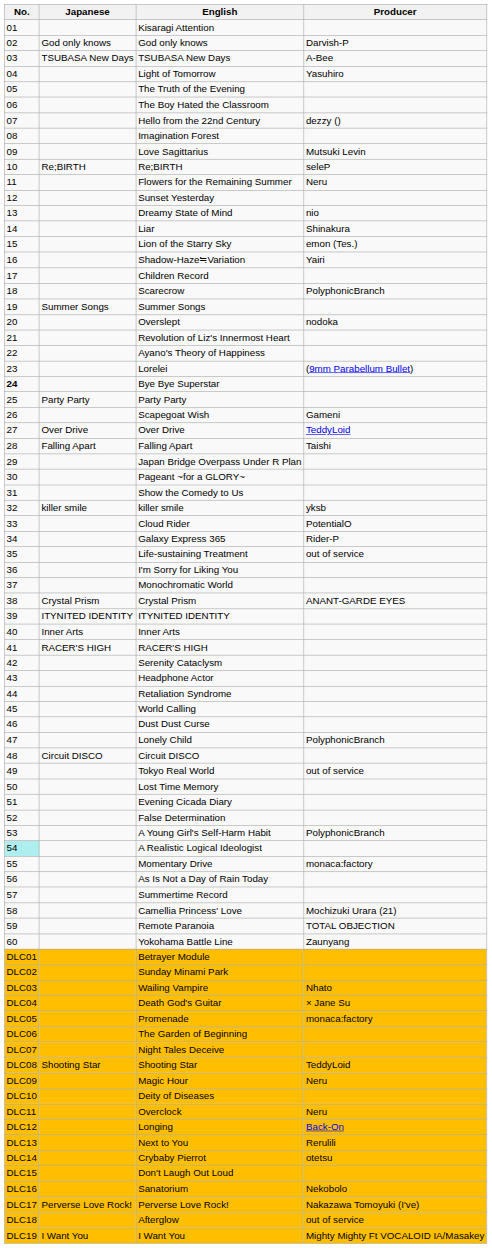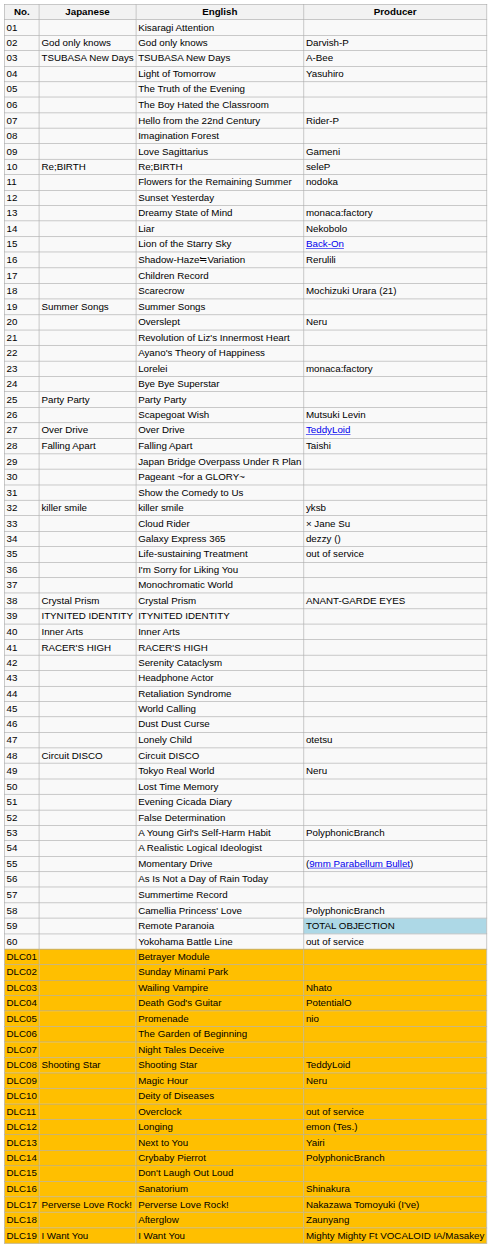 <table class="wikitable article-table" border="1" cellpadding="1" cellspacing="1" style="width:auto;height:500px;">
 <tr>
 <th scope="col" width="5">No.</th>
 <th scope="col">Japanese</th>
 <th scope="col">English</th>
 <th scope="col">Producer</th>
 </tr>
 <tr>
 <td>01</td>
 <td></td>
 <td>Kisaragi Attention</td>
 <td></td>
 </tr>
 <tr>
 <td>02</td>
 <td>God only knows</td>
 <td>God only knows</td>
 <td>Darvish-P</td>
 </tr>
 <tr>
 <td>03</td>
 <td>TSUBASA New Days</td>
 <td>TSUBASA New Days</td>
 <td>A-Bee</td>
 </tr>
 <tr>
 <td>04</td>
 <td></td>
 <td>Light of Tomorrow</td>
 <td>Yasuhiro</td>
 </tr>
 <tr>
 <td>05</td>
 <td></td>
 <td>The Truth of the Evening</td>
 <td></td>
 </tr>
 <tr>
 <td>06</td>
 <td></td>
 <td>The Boy Hated the Classroom</td>
 <td></td>
 </tr>
 <tr>
 <td>07</td>
 <td></td>
 <td>Hello from the 22nd Century</td>
-<td>dezzy ()</td>
+<td>Rider-P</td>
 </tr>
 <tr>
 <td>08</td>
 <td></td>
 <td>Imagination Forest</td>
 <td></td>
 </tr>
 <tr>
 <td>09</td>
 <td></td>
 <td>Love Sagittarius</td>
-<td>Mutsuki Levin</td>
+<td>Gameni</td>
 </tr>
 <tr>
 <td>10</td>
 <td>Re;BIRTH</td>
 <td>Re;BIRTH</td>
 <td>seleP</td>
 </tr>
 <tr>
 <td>11</td>
 <td></td>
 <td>Flowers for the Remaining Summer</td>
-<td>Neru</td>
+<td>nodoka</td>
 </tr>
 <tr>
 <td>12</td>
 <td></td>
 <td>Sunset Yesterday</td>
 <td></td>
 </tr>
 <tr>
 <td>13</td>
 <td></td>
 <td>Dreamy State of Mind</td>
-<td>nio</td>
+<td>monaca:factory</td>
 </tr>
 <tr>
 <td>14</td>
 <td></td>
 <td>Liar</td>
-<td>Shinakura</td>
+<td>Nekobolo</td>
 </tr>
 <tr>
 <td>15</td>
 <td></td>
 <td>Lion of the Starry Sky</td>
-<td>emon (Tes.)</td>
+<td><a href='#'>Back-On</a></td>
 </tr>
 <tr>
 <td>16</td>
 <td></td>
 <td>Shadow-Haze≒Variation</td>
-<td>Yairi</td>
+<td>Rerulili</td>
 </tr>
 <tr>
 <td>17</td>
 <td></td>
 <td>Children Record</td>
 <td></td>
 </tr>
 <tr>
 <td>18</td>
 <td></td>
 <td>Scarecrow</td>
-<td>PolyphonicBranch</td>
+<td>Mochizuki Urara (21)</td>
 </tr>
 <tr>
 <td>19</td>
 <td>Summer Songs</td>
 <td>Summer Songs</td>
 <td></td>
 </tr>
 <tr>
 <td>20</td>
 <td></td>
 <td>Overslept</td>
-<td>nodoka</td>
+<td>Neru</td>
 </tr>
 <tr>
 <td>21</td>
 <td></td>
 <td>Revolution of Liz's Innermost Heart</td>
 <td></td>
 </tr>
 <tr>
 <td>22</td>
 <td></td>
 <td>Ayano's Theory of Happiness</td>
 <td></td>
 </tr>
 <tr>
 <td>23</td>
 <td></td>
 <td>Lorelei</td>
-<td> (<a href='#'>9mm Parabellum Bullet</a>)</td>
+<td>monaca:factory</td>
 </tr>
 <tr>
-<td><strong>24</strong></td>
+<td>24</td>
 <td></td>
 <td>Bye Bye Superstar</td>
 <td></td>
 </tr>
 <tr>
 <td>25</td>
 <td>Party Party</td>
 <td>Party Party</td>
 <td></td>
 </tr>
 <tr>
 <td>26</td>
 <td></td>
 <td>Scapegoat Wish</td>
-<td>Gameni</td>
+<td>Mutsuki Levin</td>
 </tr>
 <tr>
 <td>27</td>
 <td>Over Drive</td>
 <td>Over Drive</td>
 <td><a href='#'>TeddyLoid</a></td>
 </tr>
 <tr>
 <td>28</td>
 <td>Falling Apart</td>
 <td>Falling Apart</td>
 <td>Taishi</td>
 </tr>
 <tr>
 <td>29</td>
 <td></td>
 <td>Japan Bridge Overpass Under R Plan</td>
 <td></td>
 </tr>
 <tr>
 <td>30</td>
 <td></td>
 <td>Pageant ~for a GLORY~</td>
 <td></td>
 </tr>
 <tr>
 <td>31</td>
 <td></td>
 <td>Show the Comedy to Us</td>
 <td></td>
 </tr>
 <tr>
 <td>32</td>
 <td>killer smile</td>
 <td>killer smile</td>
 <td>yksb</td>
 </tr>
 <tr>
 <td>33</td>
 <td></td>
 <td>Cloud Rider</td>
-<td>PotentialO</td>
+<td> × Jane Su</td>
 </tr>
 <tr>
 <td>34</td>
 <td></td>
 <td>Galaxy Express 365</td>
-<td>Rider-P</td>
+<td>dezzy ()</td>
 </tr>
 <tr>
 <td>35</td>
 <td></td>
 <td>Life-sustaining Treatment</td>
 <td>out of service</td>
 </tr>
 <tr>
 <td>36</td>
 <td></td>
 <td>I'm Sorry for Liking You</td>
 <td></td>
 </tr>
 <tr>
 <td>37</td>
 <td></td>
 <td>Monochromatic World</td>
 <td></td>
 </tr>
 <tr>
 <td>38</td>
 <td>Crystal Prism</td>
 <td>Crystal Prism</td>
 <td>ANANT-GARDE EYES</td>
 </tr>
 <tr>
 <td>39</td>
 <td>ITYNITED IDENTITY</td>
 <td>ITYNITED IDENTITY</td>
 <td></td>
 </tr>
 <tr>
 <td>40</td>
 <td>Inner Arts</td>
 <td>Inner Arts</td>
 <td></td>
 </tr>
 <tr>
 <td>41</td>
 <td>RACER'S HIGH</td>
 <td>RACER'S HIGH</td>
 <td></td>
 </tr>
 <tr>
 <td>42</td>
 <td></td>
 <td>Serenity Cataclysm</td>
 <td></td>
 </tr>
 <tr>
 <td>43</td>
 <td></td>
 <td>Headphone Actor</td>
 <td></td>
 </tr>
 <tr>
 <td>44</td>
 <td></td>
 <td>Retaliation Syndrome</td>
 <td></td>
 </tr>
 <tr>
 <td>45</td>
 <td></td>
 <td>World Calling</td>
 <td></td>
 </tr>
 <tr>
 <td>46</td>
 <td></td>
 <td>Dust Dust Curse</td>
 <td></td>
 </tr>
 <tr>
 <td>47</td>
 <td></td>
 <td>Lonely Child</td>
-<td>PolyphonicBranch</td>
+<td>otetsu</td>
 </tr>
 <tr>
 <td>48</td>
 <td>Circuit DISCO</td>
 <td>Circuit DISCO</td>
 <td></td>
 </tr>
 <tr>
 <td>49</td>
 <td></td>
 <td>Tokyo Real World</td>
-<td>out of service</td>
+<td>Neru</td>
 </tr>
 <tr>
 <td>50</td>
 <td></td>
 <td>Lost Time Memory</td>
 <td></td>
 </tr>
 <tr>
 <td>51</td>
 <td></td>
 <td>Evening Cicada Diary</td>
 <td></td>
 </tr>
 <tr>
 <td>52</td>
 <td></td>
 <td>False Determination</td>
 <td></td>
 </tr>
 <tr>
 <td>53</td>
 <td></td>
 <td>A Young Girl's Self-Harm Habit</td>
 <td>PolyphonicBranch</td>
 </tr>
 <tr>
-<td style="background: paleturquoise;">54</td>
+<td>54</td>
 <td></td>
 <td>A Realistic Logical Ideologist</td>
 <td></td>
 </tr>
 <tr>
 <td>55</td>
 <td></td>
 <td>Momentary Drive</td>
-<td>monaca:factory</td>
+<td> (<a href='#'>9mm Parabellum Bullet</a>)</td>
 </tr>
 <tr>
 <td>56</td>
 <td></td>
 <td>As Is Not a Day of Rain Today</td>
 <td></td>
 </tr>
 <tr>
 <td>57</td>
 <td></td>
 <td>Summertime Record</td>
 <td></td>
 </tr>
 <tr>
 <td>58</td>
 <td></td>
 <td>Camellia Princess' Love</td>
-<td>Mochizuki Urara (21)</td>
+<td>PolyphonicBranch</td>
 </tr>
 <tr>
 <td>59</td>
 <td></td>
 <td>Remote Paranoia</td>
-<td>TOTAL OBJECTION</td>
+<td style="background: lightblue;">TOTAL OBJECTION</td>
 </tr>
 <tr>
 <td>60</td>
 <td></td>
 <td>Yokohama Battle Line</td>
-<td>Zaunyang</td>
+<td>out of service</td>
 </tr>
 <tr bgcolor="FFBF00">
 <td>DLC01</td>
 <td></td>
 <td>Betrayer Module</td>
 <td></td>
 </tr>
 <tr bgcolor="FFBF00">
 <td>DLC02</td>
 <td></td>
 <td>Sunday Minami Park</td>
 <td></td>
 </tr>
 <tr bgcolor="FFBF00">
 <td>DLC03</td>
 <td></td>
 <td>Wailing Vampire</td>
 <td>Nhato</td>
 </tr>
 <tr bgcolor="FFBF00">
 <td>DLC04</td>
 <td></td>
 <td>Death God's Guitar</td>
-<td> × Jane Su</td>
+<td>PotentialO</td>
 </tr>
 <tr bgcolor="FFBF00">
 <td>DLC05</td>
 <td></td>
 <td>Promenade</td>
-<td>monaca:factory</td>
+<td>nio</td>
 </tr>
 <tr bgcolor="FFBF00">
 <td>DLC06</td>
 <td></td>
 <td>The Garden of Beginning</td>
 <td></td>
 </tr>
 <tr bgcolor="FFBF00">
 <td>DLC07</td>
 <td></td>
 <td>Night Tales Deceive</td>
 <td></td>
 </tr>
 <tr bgcolor="FFBF00">
 <td>DLC08</td>
 <td>Shooting Star</td>
 <td>Shooting Star</td>
 <td>TeddyLoid</td>
 </tr>
 <tr bgcolor="FFBF00">
 <td>DLC09</td>
 <td></td>
 <td>Magic Hour</td>
 <td>Neru</td>
 </tr>
 <tr bgcolor="FFBF00">
 <td>DLC10</td>
 <td></td>
 <td>Deity of Diseases</td>
 <td></td>
 </tr>
 <tr bgcolor="FFBF00">
 <td>DLC11</td>
 <td></td>
 <td>Overclock</td>
-<td>Neru</td>
+<td>out of service</td>
 </tr>
 <tr bgcolor="FFBF00">
 <td>DLC12</td>
 <td></td>
 <td>Longing</td>
-<td><a href='#'>Back-On</a></td>
+<td>emon (Tes.)</td>
 </tr>
 <tr bgcolor="FFBF00">
 <td>DLC13</td>
 <td></td>
 <td>Next to You</td>
-<td>Rerulili</td>
+<td>Yairi</td>
 </tr>
 <tr bgcolor="FFBF00">
 <td>DLC14</td>
 <td></td>
 <td>Crybaby Pierrot</td>
-<td>otetsu</td>
+<td>PolyphonicBranch</td>
 </tr>
 <tr bgcolor="FFBF00">
 <td>DLC15</td>
 <td></td>
 <td>Don't Laugh Out Loud</td>
 <td></td>
 </tr>
 <tr bgcolor="FFBF00">
 <td>DLC16</td>
 <td></td>
 <td>Sanatorium</td>
-<td>Nekobolo</td>
+<td>Shinakura</td>
 </tr>
 <tr bgcolor="FFBF00">
 <td>DLC17</td>
 <td>Perverse Love Rock!</td>
 <td>Perverse Love Rock!</td>
 <td>Nakazawa Tomoyuki (I've)</td>
 </tr>
 <tr bgcolor="FFBF00">
 <td>DLC18</td>
 <td></td>
 <td>Afterglow</td>
-<td>out of service</td>
+<td>Zaunyang</td>
 </tr>
 <tr bgcolor="FFBF00">
 <td>DLC19</td>
 <td>I Want You</td>
 <td>I Want You</td>
 <td>Mighty Mighty Ft VOCALOID IA/Masakey</td>
 </tr>
 </table>
